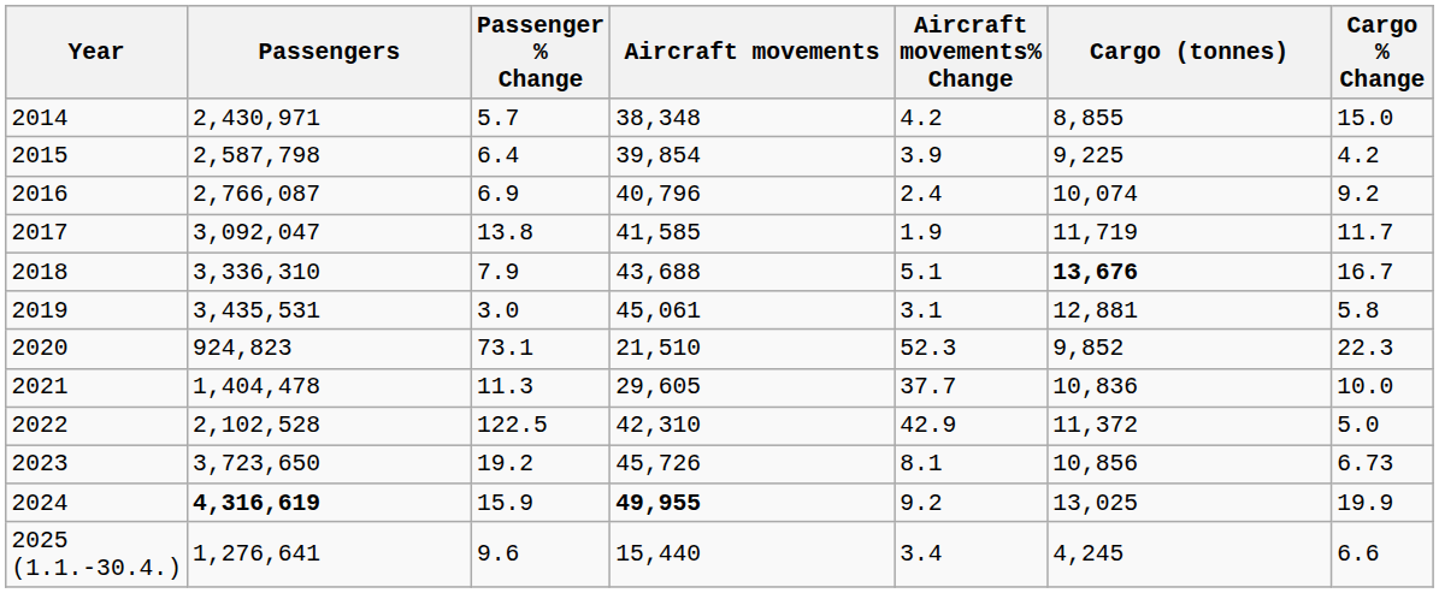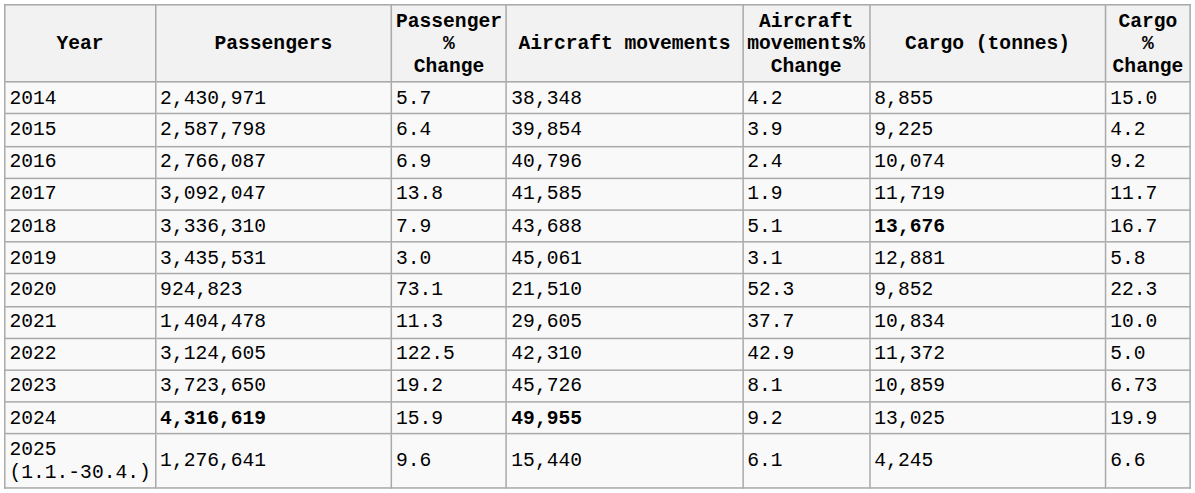 <table class="wikitable">
 <tr style="background:lightgrey;">
 <th width="80">Year</th>
 <th style="width:150px;">Passengers</th>
 <th width="50">Passenger % <br> Change</th>
 <th style="width:150px;">Aircraft movements</th>
 <th width="50">Aircraft movements% <br> Change</th>
 <th style="width:150px;">Cargo (tonnes)</th>
 <th width="50">Cargo % <br> Change</th>
 </tr>
 <tr>
 <td>2014</td>
 <td>2,430,971</td>
 <td> 5.7</td>
 <td>38,348</td>
 <td> 4.2</td>
 <td>8,855</td>
 <td> 15.0</td>
 </tr>
 <tr>
 <td>2015</td>
 <td>2,587,798</td>
 <td> 6.4</td>
 <td>39,854</td>
 <td> 3.9</td>
 <td>9,225</td>
 <td> 4.2</td>
 </tr>
 <tr>
 <td>2016</td>
 <td>2,766,087</td>
 <td> 6.9</td>
 <td>40,796</td>
 <td> 2.4</td>
 <td>10,074</td>
 <td> 9.2</td>
 </tr>
 <tr>
 <td>2017</td>
 <td>3,092,047</td>
 <td> 13.8</td>
 <td>41,585</td>
 <td> 1.9</td>
 <td>11,719</td>
 <td> 11.7</td>
 </tr>
 <tr>
 <td>2018</td>
 <td>3,336,310</td>
 <td> 7.9</td>
 <td>43,688</td>
 <td> 5.1</td>
 <td><strong>13,676</strong></td>
 <td> 16.7</td>
 </tr>
 <tr>
 <td>2019</td>
 <td>3,435,531</td>
 <td> 3.0</td>
 <td>45,061</td>
 <td> 3.1</td>
 <td>12,881</td>
 <td> 5.8</td>
 </tr>
 <tr>
 <td>2020</td>
 <td>924,823</td>
 <td> 73.1</td>
 <td>21,510</td>
 <td> 52.3</td>
 <td>9,852</td>
 <td> 22.3</td>
 </tr>
 <tr>
 <td>2021</td>
 <td>1,404,478</td>
 <td> 11.3</td>
 <td>29,605</td>
 <td> 37.7</td>
-<td>10,836</td>
+<td>10,834</td>
 <td> 10.0</td>
 </tr>
 <tr>
 <td>2022</td>
-<td>2,102,528</td>
+<td>3,124,605</td>
 <td> 122.5</td>
 <td>42,310</td>
 <td> 42.9</td>
 <td>11,372</td>
 <td> 5.0</td>
 </tr>
 <tr>
 <td>2023</td>
 <td>3,723,650</td>
 <td> 19.2</td>
 <td>45,726</td>
 <td> 8.1</td>
-<td>10,856</td>
+<td>10,859</td>
 <td> 6.73</td>
 </tr>
 <tr>
 <td>2024</td>
 <td><strong>4,316,619</strong></td>
 <td> 15.9</td>
 <td><strong>49,955</strong></td>
 <td> 9.2</td>
 <td>13,025</td>
 <td> 19.9</td>
 </tr>
 <tr>
 <td>2025 (1.1.-30.4.)</td>
 <td>1,276,641</td>
 <td> 9.6</td>
 <td>15,440</td>
-<td> 3.4</td>
+<td> 6.1</td>
 <td>4,245</td>
 <td> 6.6</td>
 </tr>
 </table>
